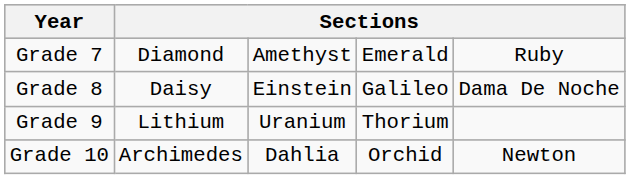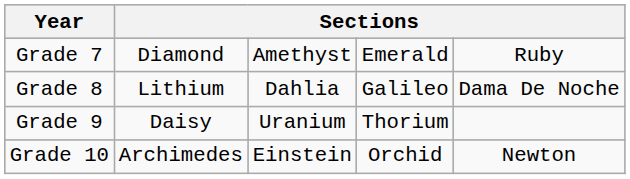 <table class="wikitable" style="text-align:center">
 <tr>
 <th>Year</th>
 <th ! colspan="4">Sections</th>
 </tr>
 <tr>
 <td>Grade 7</td>
 <td>Diamond</td>
 <td>Amethyst</td>
 <td>Emerald</td>
 <td>Ruby</td>
 </tr>
 <tr>
 <td>Grade 8</td>
-<td>Daisy</td>
-<td>Einstein</td>
+<td>Lithium</td>
+<td>Dahlia</td>
 <td>Galileo</td>
 <td>Dama De Noche</td>
 </tr>
 <tr>
 <td>Grade 9</td>
-<td>Lithium</td>
+<td>Daisy</td>
 <td>Uranium</td>
 <td>Thorium</td>
 </tr>
 <tr>
 <td>Grade 10</td>
 <td>Archimedes</td>
-<td>Dahlia</td>
+<td>Einstein</td>
 <td>Orchid</td>
 <td>Newton</td>
 </tr>
 </table>
